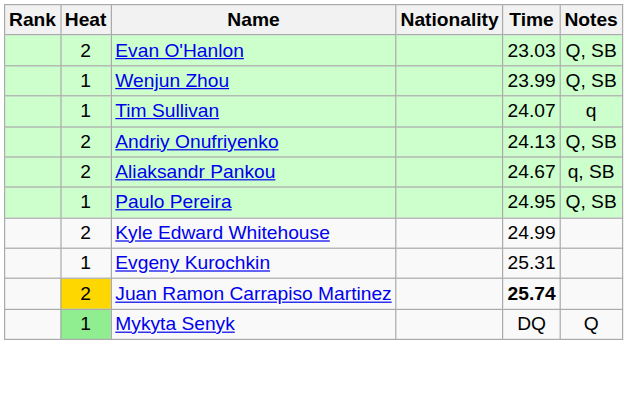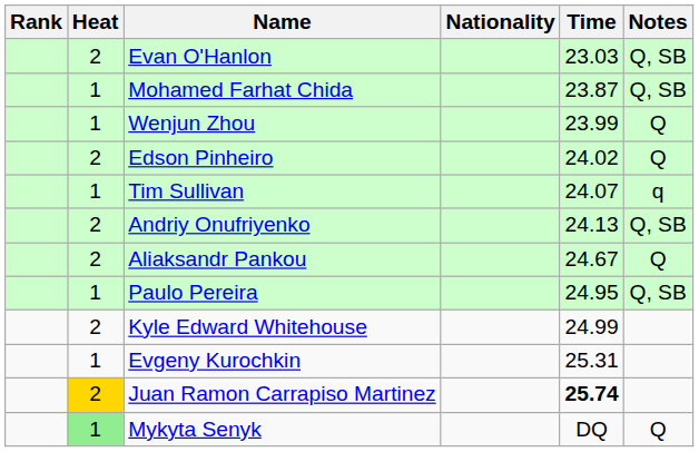 <table class="wikitable sortable" style="text-align:center">
 <tr>
 <th>Rank</th>
 <th>Heat</th>
 <th>Name</th>
 <th>Nationality</th>
 <th>Time</th>
 <th>Notes</th>
 </tr>
 <tr bgcolor=ccffcc>
 <td></td>
 <td>2</td>
 <td align=left><a href='#'>Evan O'Hanlon</a></td>
 <td align=left></td>
 <td>23.03</td>
 <td>Q, SB</td>
 </tr>
 <tr bgcolor=ccffcc>
 <td></td>
 <td>1</td>
+<td align=left><a href='#'>Mohamed Farhat Chida</a></td>
+<td align=left></td>
+<td>23.87</td>
+<td>Q, SB</td>
+</tr>
+<tr bgcolor=ccffcc>
+<td></td>
+<td>1</td>
 <td align=left><a href='#'>Wenjun Zhou</a></td>
 <td align=left></td>
 <td>23.99</td>
-<td>Q, SB</td>
+<td>Q</td>
+</tr>
+<tr bgcolor=ccffcc>
+<td></td>
+<td>2</td>
+<td align=left><a href='#'>Edson Pinheiro</a></td>
+<td align=left></td>
+<td>24.02</td>
+<td>Q</td>
 </tr>
 <tr bgcolor=ccffcc>
 <td></td>
 <td>1</td>
 <td align=left><a href='#'>Tim Sullivan</a></td>
 <td align=left></td>
 <td>24.07</td>
 <td>q</td>
 </tr>
 <tr bgcolor=ccffcc>
 <td></td>
 <td>2</td>
 <td align=left><a href='#'>Andriy Onufriyenko</a></td>
 <td align=left></td>
 <td>24.13</td>
 <td>Q, SB</td>
 </tr>
 <tr bgcolor=ccffcc>
 <td></td>
 <td>2</td>
 <td align=left><a href='#'>Aliaksandr Pankou</a></td>
 <td align=left></td>
 <td>24.67</td>
-<td>q, SB</td>
+<td>Q</td>
 </tr>
 <tr bgcolor=ccffcc>
 <td></td>
 <td>1</td>
 <td align=left><a href='#'>Paulo Pereira</a></td>
 <td align=left></td>
 <td>24.95</td>
 <td>Q, SB</td>
 </tr>
 <tr>
 <td></td>
 <td>2</td>
 <td align=left><a href='#'>Kyle Edward Whitehouse</a></td>
 <td align=left></td>
 <td>24.99</td>
 <td></td>
 </tr>
 <tr>
 <td></td>
 <td>1</td>
 <td align=left><a href='#'>Evgeny Kurochkin</a></td>
 <td align=left></td>
 <td>25.31</td>
 <td></td>
 </tr>
 <tr>
 <td></td>
 <td style="background: gold;">2</td>
 <td align=left><a href='#'>Juan Ramon Carrapiso Martinez</a></td>
 <td align=left></td>
 <td><strong>25.74</strong></td>
 <td></td>
 </tr>
 <tr>
 <td></td>
 <td style="background: lightgreen;">1</td>
 <td align=left><a href='#'>Mykyta Senyk</a></td>
 <td align=left></td>
 <td>DQ</td>
 <td>Q</td>
 </tr>
 </table>
